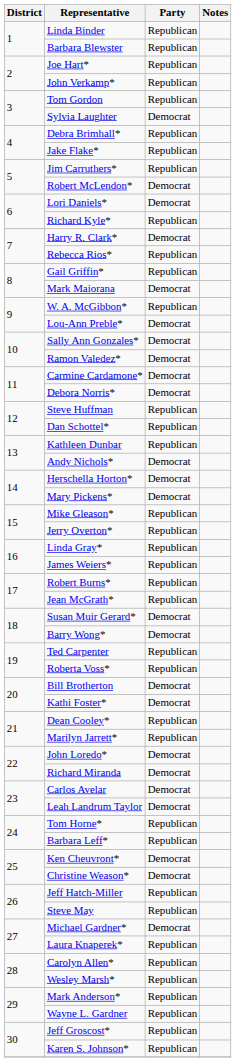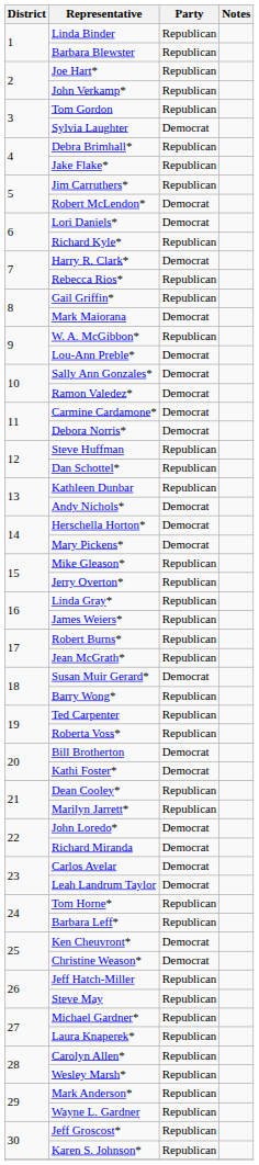 <table class="wikitable">
 <tr>
 <th>District</th>
 <th>Representative</th>
 <th>Party</th>
 <th>Notes</th>
 </tr>
 <tr>
 <td rowspan="2">1</td>
 <td><a href='#'>Linda Binder</a></td>
 <td>Republican</td>
 <td></td>
 </tr>
 <tr>
 <td><a href='#'>Barbara Blewster</a></td>
 <td>Republican</td>
 <td></td>
 </tr>
 <tr>
 <td rowspan="2">2</td>
 <td><a href='#'>Joe Hart</a>*</td>
 <td>Republican</td>
 <td></td>
 </tr>
 <tr>
 <td><a href='#'>John Verkamp</a>*</td>
 <td>Republican</td>
 <td></td>
 </tr>
 <tr>
 <td rowspan="2">3</td>
 <td><a href='#'>Tom Gordon</a></td>
 <td>Republican</td>
 <td></td>
 </tr>
 <tr>
 <td><a href='#'>Sylvia Laughter</a></td>
 <td>Democrat</td>
 <td></td>
 </tr>
 <tr>
 <td rowspan="2">4</td>
 <td><a href='#'>Debra Brimhall</a>*</td>
 <td>Republican</td>
 <td></td>
 </tr>
 <tr>
 <td><a href='#'>Jake Flake</a>*</td>
 <td>Republican</td>
 <td></td>
 </tr>
 <tr>
 <td rowspan="2">5</td>
 <td><a href='#'>Jim Carruthers</a>*</td>
 <td>Republican</td>
 <td></td>
 </tr>
 <tr>
 <td><a href='#'>Robert McLendon</a>*</td>
 <td>Democrat</td>
 <td></td>
 </tr>
 <tr>
 <td rowspan="2">6</td>
 <td><a href='#'>Lori Daniels</a>*</td>
 <td>Democrat</td>
 <td></td>
 </tr>
 <tr>
 <td><a href='#'>Richard Kyle</a>*</td>
 <td>Republican</td>
 <td></td>
 </tr>
 <tr>
 <td rowspan="2">7</td>
 <td><a href='#'>Harry R. Clark</a>*</td>
 <td>Democrat</td>
 <td></td>
 </tr>
 <tr>
 <td><a href='#'>Rebecca Rios</a>*</td>
 <td>Republican</td>
 <td></td>
 </tr>
 <tr>
 <td rowspan="2">8</td>
 <td><a href='#'>Gail Griffin</a>*</td>
 <td>Republican</td>
 <td></td>
 </tr>
 <tr>
 <td><a href='#'>Mark Maiorana</a></td>
 <td>Democrat</td>
 <td></td>
 </tr>
 <tr>
 <td rowspan="2">9</td>
 <td><a href='#'>W. A. McGibbon</a>*</td>
 <td>Republican</td>
 <td></td>
 </tr>
 <tr>
 <td><a href='#'>Lou-Ann Preble</a>*</td>
 <td>Democrat</td>
 <td></td>
 </tr>
 <tr>
 <td rowspan="2">10</td>
 <td><a href='#'>Sally Ann Gonzales</a>*</td>
 <td>Democrat</td>
 <td></td>
 </tr>
 <tr>
 <td><a href='#'>Ramon Valedez</a>*</td>
 <td>Democrat</td>
 <td></td>
 </tr>
 <tr>
 <td rowspan="2">11</td>
 <td><a href='#'>Carmine Cardamone</a>*</td>
 <td>Democrat</td>
 <td></td>
 </tr>
 <tr>
 <td><a href='#'>Debora Norris</a>*</td>
 <td>Democrat</td>
 <td></td>
 </tr>
 <tr>
 <td rowspan="2">12</td>
 <td><a href='#'>Steve Huffman</a></td>
 <td>Republican</td>
 <td></td>
 </tr>
 <tr>
 <td><a href='#'>Dan Schottel</a>*</td>
 <td>Republican</td>
 <td></td>
 </tr>
 <tr>
 <td rowspan="2">13</td>
 <td><a href='#'>Kathleen Dunbar</a></td>
 <td>Republican</td>
 <td></td>
 </tr>
 <tr>
 <td><a href='#'>Andy Nichols</a>*</td>
 <td>Democrat</td>
 <td></td>
 </tr>
 <tr>
 <td rowspan="2">14</td>
 <td><a href='#'>Herschella Horton</a>*</td>
 <td>Democrat</td>
 <td></td>
 </tr>
 <tr>
 <td><a href='#'>Mary Pickens</a>*</td>
 <td>Democrat</td>
 <td></td>
 </tr>
 <tr>
 <td rowspan="2">15</td>
 <td><a href='#'>Mike Gleason</a>*</td>
 <td>Republican</td>
 <td></td>
 </tr>
 <tr>
 <td><a href='#'>Jerry Overton</a>*</td>
 <td>Republican</td>
 <td></td>
 </tr>
 <tr>
 <td rowspan="2">16</td>
 <td><a href='#'>Linda Gray</a>*</td>
 <td>Republican</td>
 <td></td>
 </tr>
 <tr>
 <td><a href='#'>James Weiers</a>*</td>
 <td>Republican</td>
 <td></td>
 </tr>
 <tr>
 <td rowspan="2">17</td>
 <td><a href='#'>Robert Burns</a>*</td>
 <td>Republican</td>
 <td></td>
 </tr>
 <tr>
 <td><a href='#'>Jean McGrath</a>*</td>
 <td>Republican</td>
 <td></td>
 </tr>
 <tr>
 <td rowspan="2">18</td>
 <td><a href='#'>Susan Muir Gerard</a>*</td>
 <td>Democrat</td>
 <td></td>
 </tr>
 <tr>
 <td><a href='#'>Barry Wong</a>*</td>
-<td>Democrat</td>
+<td>Republican</td>
 <td></td>
 </tr>
 <tr>
 <td rowspan="2">19</td>
 <td><a href='#'>Ted Carpenter</a></td>
 <td>Republican</td>
 <td></td>
 </tr>
 <tr>
 <td><a href='#'>Roberta Voss</a>*</td>
 <td>Republican</td>
 <td></td>
 </tr>
 <tr>
 <td rowspan="2">20</td>
 <td><a href='#'>Bill Brotherton</a></td>
 <td>Democrat</td>
 <td></td>
 </tr>
 <tr>
 <td><a href='#'>Kathi Foster</a>*</td>
 <td>Democrat</td>
 <td></td>
 </tr>
 <tr>
 <td rowspan="2">21</td>
 <td><a href='#'>Dean Cooley</a>*</td>
 <td>Republican</td>
 <td></td>
 </tr>
 <tr>
 <td><a href='#'>Marilyn Jarrett</a>*</td>
 <td>Republican</td>
 <td></td>
 </tr>
 <tr>
 <td rowspan="2">22</td>
 <td><a href='#'>John Loredo</a>*</td>
 <td>Democrat</td>
 <td></td>
 </tr>
 <tr>
 <td><a href='#'>Richard Miranda</a></td>
 <td>Democrat</td>
 <td></td>
 </tr>
 <tr>
 <td rowspan="2">23</td>
 <td><a href='#'>Carlos Avelar</a></td>
 <td>Democrat</td>
 <td></td>
 </tr>
 <tr>
 <td><a href='#'>Leah Landrum Taylor</a></td>
 <td>Democrat</td>
 <td></td>
 </tr>
 <tr>
 <td rowspan="2">24</td>
 <td><a href='#'>Tom Horne</a>*</td>
 <td>Republican</td>
 <td></td>
 </tr>
 <tr>
 <td><a href='#'>Barbara Leff</a>*</td>
 <td>Republican</td>
 <td></td>
 </tr>
 <tr>
 <td rowspan="2">25</td>
 <td><a href='#'>Ken Cheuvront</a>*</td>
 <td>Democrat</td>
 <td></td>
 </tr>
 <tr>
 <td><a href='#'>Christine Weason</a>*</td>
 <td>Democrat</td>
 <td></td>
 </tr>
 <tr>
 <td rowspan="2">26</td>
 <td><a href='#'>Jeff Hatch-Miller</a></td>
 <td>Republican</td>
 <td></td>
 </tr>
 <tr>
 <td><a href='#'>Steve May</a></td>
 <td>Republican</td>
 <td></td>
 </tr>
 <tr>
 <td rowspan="2">27</td>
 <td><a href='#'>Michael Gardner</a>*</td>
-<td>Democrat</td>
+<td>Republican</td>
 <td></td>
 </tr>
 <tr>
 <td><a href='#'>Laura Knaperek</a>*</td>
 <td>Republican</td>
 <td></td>
 </tr>
 <tr>
 <td rowspan="2">28</td>
 <td><a href='#'>Carolyn Allen</a>*</td>
 <td>Republican</td>
 <td></td>
 </tr>
 <tr>
 <td><a href='#'>Wesley Marsh</a>*</td>
 <td>Republican</td>
 <td></td>
 </tr>
 <tr>
 <td rowspan="2">29</td>
 <td><a href='#'>Mark Anderson</a>*</td>
 <td>Republican</td>
 <td></td>
 </tr>
 <tr>
 <td><a href='#'>Wayne L. Gardner</a></td>
 <td>Republican</td>
 <td></td>
 </tr>
 <tr>
 <td rowspan="2">30</td>
 <td><a href='#'>Jeff Groscost</a>*</td>
 <td>Republican</td>
 <td></td>
 </tr>
 <tr>
 <td><a href='#'>Karen S. Johnson</a>*</td>
 <td>Republican</td>
 <td></td>
 </tr>
 <tr>
 </tr>
 </table>
